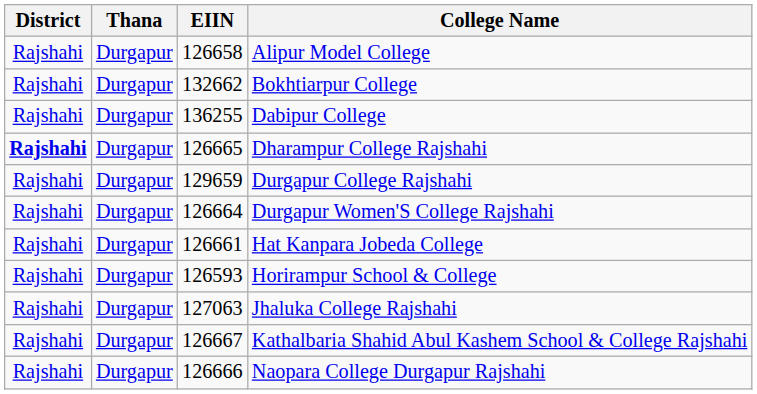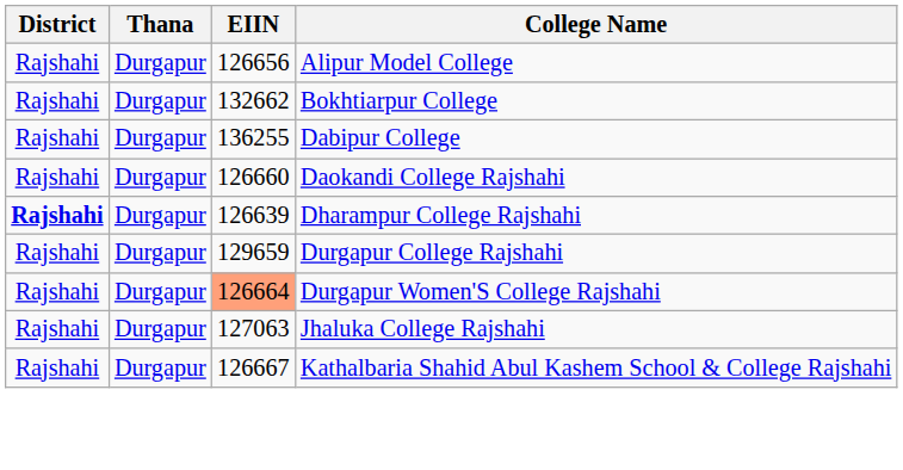 <table class="wikitable">
 <tr>
 <th style="text-align: center;">District</th>
 <th style="text-align: center;">Thana</th>
 <th style="text-align: center;">EIIN</th>
 <th style="text-align: center;">College Name</th>
 </tr>
 <tr>
 <td style="text-align: center;"><a href='#'>Rajshahi</a></td>
 <td style="text-align: center;"><a href='#'>Durgapur</a></td>
-<td style="text-align: center;">126658</td>
+<td style="text-align: center;">126656</td>
 <td><a href='#'>Alipur Model College</a></td>
 </tr>
 <tr>
 <td style="text-align: center;"><a href='#'>Rajshahi</a></td>
 <td style="text-align: center;"><a href='#'>Durgapur</a></td>
 <td style="text-align: center;">132662</td>
 <td><a href='#'>Bokhtiarpur College</a></td>
 </tr>
 <tr>
 <td style="text-align: center;"><a href='#'>Rajshahi</a></td>
 <td style="text-align: center;"><a href='#'>Durgapur</a></td>
 <td style="text-align: center;">136255</td>
 <td><a href='#'>Dabipur College</a></td>
 </tr>
 <tr>
+<td style="text-align: center;"><a href='#'>Rajshahi</a></td>
+<td style="text-align: center;"><a href='#'>Durgapur</a></td>
+<td style="text-align: center;">126660</td>
+<td><a href='#'>Daokandi College Rajshahi</a></td>
+</tr>
+<tr>
 <td style="text-align: center;"><strong><a href='#'>Rajshahi</a></strong></td>
 <td style="text-align: center;"><a href='#'>Durgapur</a></td>
-<td style="text-align: center;">126665</td>
+<td style="text-align: center;">126639</td>
 <td><a href='#'>Dharampur College Rajshahi</a></td>
 </tr>
 <tr>
 <td style="text-align: center;"><a href='#'>Rajshahi</a></td>
 <td style="text-align: center;"><a href='#'>Durgapur</a></td>
 <td style="text-align: center;">129659</td>
 <td><a href='#'>Durgapur College Rajshahi</a></td>
 </tr>
 <tr>
 <td style="text-align: center;"><a href='#'>Rajshahi</a></td>
 <td style="text-align: center;"><a href='#'>Durgapur</a></td>
-<td style="text-align: center;">126664</td>
+<td style="background: lightsalmon; text-align: center;">126664</td>
 <td><a href='#'>Durgapur Women'S College Rajshahi</a></td>
-</tr>
-<tr>
-<td style="text-align: center;"><a href='#'>Rajshahi</a></td>
-<td style="text-align: center;"><a href='#'>Durgapur</a></td>
-<td style="text-align: center;">126661</td>
-<td><a href='#'>Hat Kanpara Jobeda College</a></td>
-</tr>
-<tr>
-<td style="text-align: center;"><a href='#'>Rajshahi</a></td>
-<td style="text-align: center;"><a href='#'>Durgapur</a></td>
-<td style="text-align: center;">126593</td>
-<td><a href='#'>Horirampur School & College</a></td>
 </tr>
 <tr>
 <td style="text-align: center;"><a href='#'>Rajshahi</a></td>
 <td style="text-align: center;"><a href='#'>Durgapur</a></td>
 <td style="text-align: center;">127063</td>
 <td><a href='#'>Jhaluka College Rajshahi</a></td>
 </tr>
 <tr>
 <td style="text-align: center;"><a href='#'>Rajshahi</a></td>
 <td style="text-align: center;"><a href='#'>Durgapur</a></td>
 <td style="text-align: center;">126667</td>
 <td><a href='#'>Kathalbaria Shahid Abul Kashem School & College Rajshahi</a></td>
 </tr>
-<tr>
-<td style="text-align: center;"><a href='#'>Rajshahi</a></td>
-<td style="text-align: center;"><a href='#'>Durgapur</a></td>
-<td style="text-align: center;">126666</td>
-<td><a href='#'>Naopara College Durgapur Rajshahi</a></td>
-</tr>
 </table>
